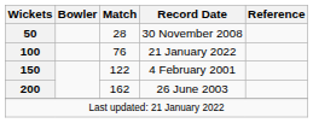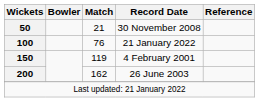 <table class="wikitable plainrowheaders sortable" style="text-align:center;">
 <tr>
 <th scope="col" style="text-align:center;">Wickets</th>
 <th scope="col" style="text-align:center;">Bowler</th>
 <th scope="col" style="text-align:center;">Match</th>
 <th scope="col" style="text-align:center;">Record Date</th>
 <th scope="col" style="text-align:center;">Reference</th>
 </tr>
 <tr>
 <th scope="row" style="text-align:center;">50</th>
 <td></td>
-<td>28</td>
+<td>21</td>
 <td>30 November 2008</td>
 <td></td>
 </tr>
 <tr>
 <th scope="row" style="text-align:center;">100</th>
 <td></td>
 <td>76</td>
 <td>21 January 2022</td>
 <td></td>
 </tr>
 <tr>
 <th scope="row" style="text-align:center;">150</th>
 <td rowspan=2></td>
-<td>122</td>
+<td>119</td>
 <td>4 February 2001</td>
 <td></td>
 </tr>
 <tr>
 <th scope="row" style="text-align:center;">200</th>
 <td>162</td>
 <td>26 June 2003</td>
 <td></td>
 </tr>
 <tr>
 </tr>
 <tr class=sortbottom>
 <td colspan=5><small>Last updated: 21 January 2022</small></td>
 </tr>
 </table>
